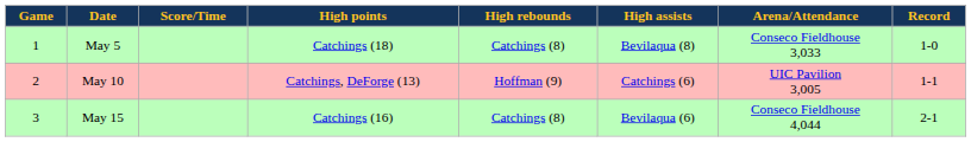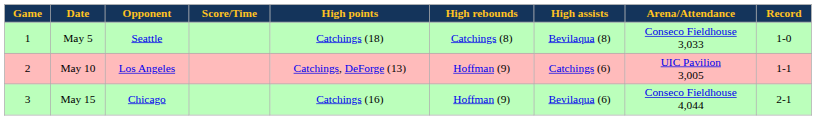 <table class="wikitable" width="90%">
 <tr align="center"  style="background:#14345B;color:#ffc322;">
 <td><strong>Game</strong></td>
 <td><strong>Date</strong></td>
+<td><strong>Opponent</strong></td>
 <td><strong>Score/Time</strong></td>
 <td><strong>High points</strong></td>
 <td><strong>High rebounds</strong></td>
 <td><strong>High assists</strong></td>
 <td><strong>Arena/Attendance</strong></td>
 <td><strong>Record</strong></td>
 </tr>
 <tr align="center" bgcolor="bbffbb">
 <td>1</td>
 <td>May 5</td>
+<td><a href='#'>Seattle</a></td>
 <td></td>
 <td><a href='#'>Catchings</a> (18)</td>
 <td><a href='#'>Catchings</a> (8)</td>
 <td><a href='#'>Bevilaqua</a> (8)</td>
 <td><a href='#'>Conseco Fieldhouse</a> <br> 3,033</td>
 <td>1-0</td>
 </tr>
 <tr align="center" bgcolor="ffbbbb">
 <td>2</td>
 <td>May 10</td>
+<td><a href='#'>Los Angeles</a></td>
 <td></td>
 <td><a href='#'>Catchings</a>, <a href='#'>DeForge</a> (13)</td>
 <td><a href='#'>Hoffman</a> (9)</td>
 <td><a href='#'>Catchings</a> (6)</td>
 <td><a href='#'>UIC Pavilion</a> <br> 3,005</td>
 <td>1-1</td>
 </tr>
 <tr align="center" bgcolor="bbffbb">
 <td>3</td>
 <td>May 15</td>
+<td><a href='#'>Chicago</a></td>
 <td></td>
 <td><a href='#'>Catchings</a> (16)</td>
-<td><a href='#'>Catchings</a> (8)</td>
+<td><a href='#'>Hoffman</a> (9)</td>
 <td><a href='#'>Bevilaqua</a> (6)</td>
 <td><a href='#'>Conseco Fieldhouse</a> <br> 4,044</td>
 <td>2-1</td>
 </tr>
 </table>
